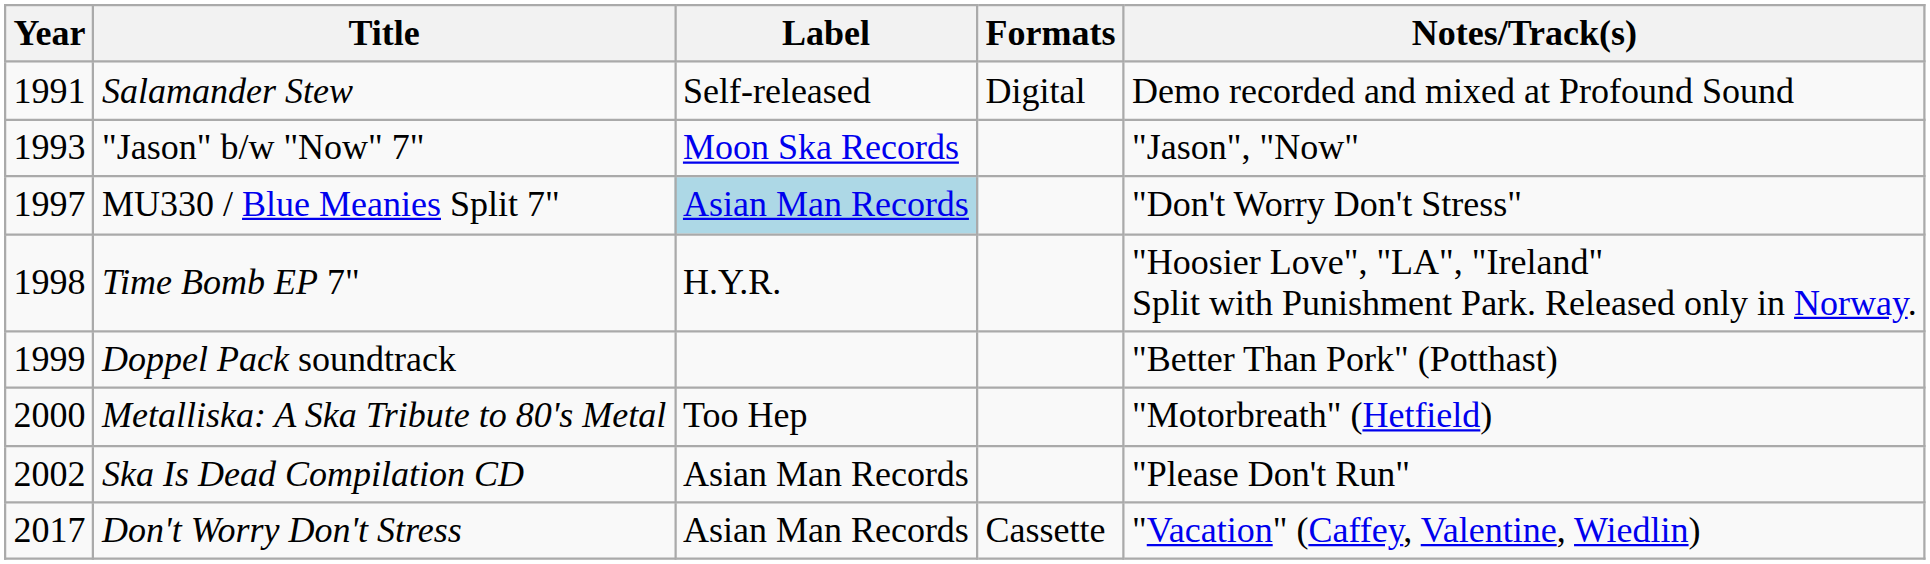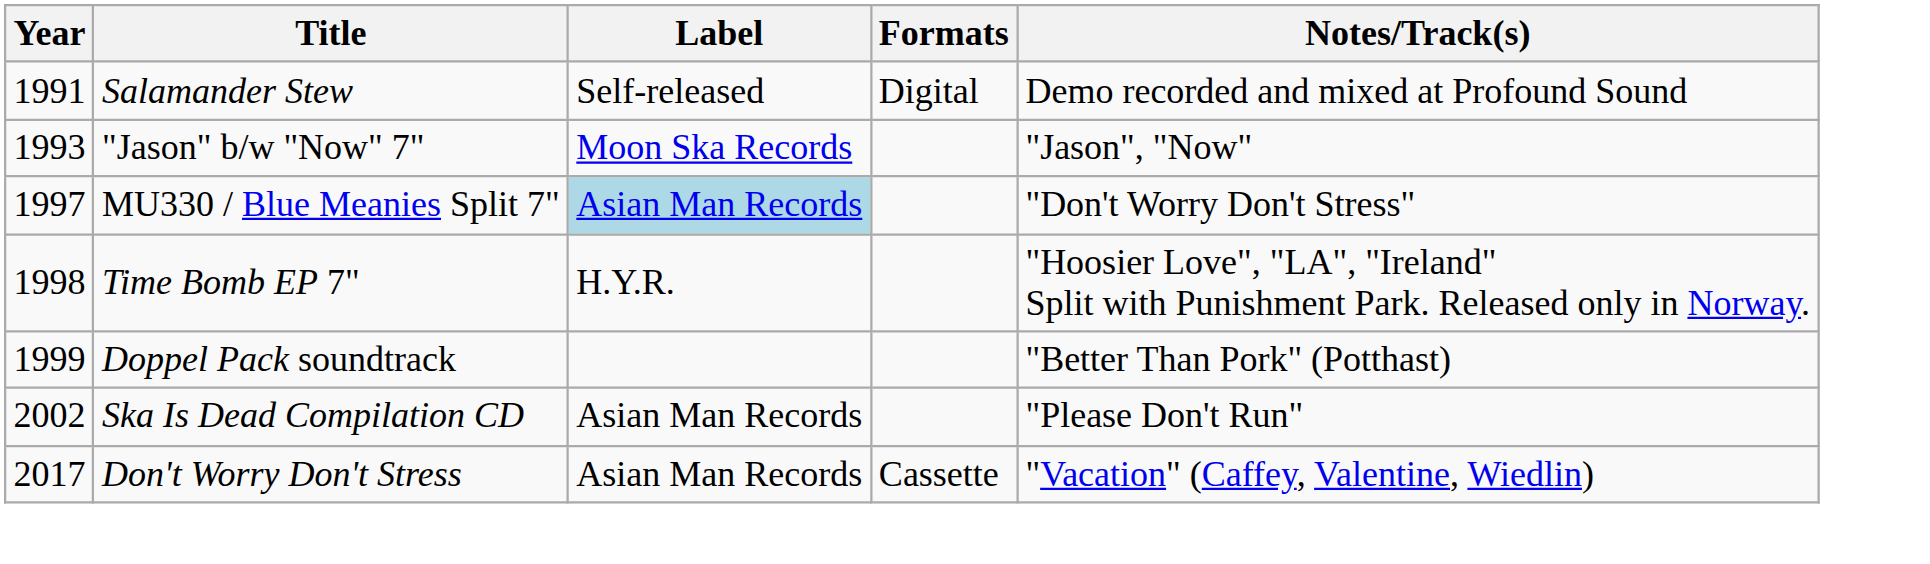 <table class="wikitable">
 <tr>
 <th><strong>Year</strong></th>
 <th><strong>Title</strong></th>
 <th><strong>Label</strong></th>
 <th><strong>Formats</strong></th>
 <th><strong>Notes/Track(s)</strong></th>
 </tr>
 <tr>
 <td>1991</td>
 <td><em>Salamander Stew</em></td>
 <td>Self-released</td>
 <td>Digital</td>
 <td>Demo recorded and mixed at Profound Sound</td>
 </tr>
 <tr>
 <td>1993</td>
 <td>"Jason" b/w "Now" 7"</td>
 <td><a href='#'>Moon Ska Records</a></td>
 <td></td>
 <td>"Jason", "Now"</td>
 </tr>
 <tr>
 <td>1997</td>
 <td>MU330 / <a href='#'>Blue Meanies</a> Split 7"</td>
 <td style="background: lightblue;"><a href='#'>Asian Man Records</a></td>
 <td></td>
 <td>"Don't Worry Don't Stress"</td>
 </tr>
 <tr>
 <td>1998</td>
 <td><em>Time Bomb EP</em> 7"</td>
 <td>H.Y.R.</td>
 <td></td>
 <td>"Hoosier Love", "LA", "Ireland"<br>Split with Punishment Park. Released only in <a href='#'>Norway</a>.</td>
 </tr>
 <tr>
 <td>1999</td>
 <td><em>Doppel Pack</em> soundtrack</td>
 <td></td>
 <td></td>
 <td>"Better Than Pork" (Potthast)</td>
 </tr>
 <tr>
-<td>2000</td>
-<td><em>Metalliska: A Ska Tribute to 80's Metal</em></td>
-<td>Too Hep</td>
-<td></td>
-<td>"Motorbreath" (<a href='#'>Hetfield</a>)</td>
-</tr>
-<tr>
 <td>2002</td>
 <td><em>Ska Is Dead Compilation CD</em></td>
 <td>Asian Man Records</td>
 <td></td>
 <td>"Please Don't Run"</td>
 </tr>
 <tr>
 <td>2017</td>
 <td><em>Don't Worry Don't Stress</em></td>
 <td>Asian Man Records</td>
 <td>Cassette</td>
 <td>"<a href='#'>Vacation</a>" (<a href='#'>Caffey</a>, <a href='#'>Valentine</a>, <a href='#'>Wiedlin</a>)</td>
 </tr>
 </table>
